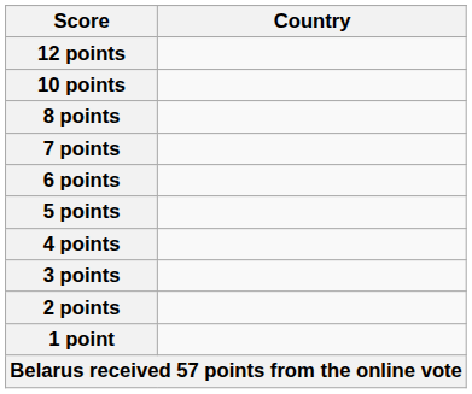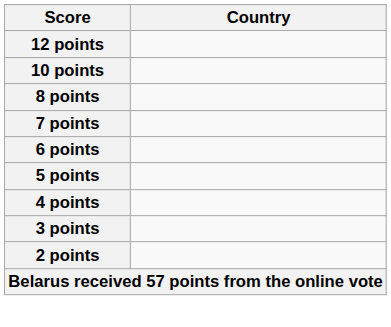 <table class="wikitable">
 <tr>
 </tr>
 <tr>
 <th scope="col" width="33%">Score</th>
 <th scope="col">Country</th>
 </tr>
 <tr>
 <th scope="row">12 points</th>
 <td></td>
 </tr>
 <tr>
 <th scope="row">10 points</th>
 <td></td>
 </tr>
 <tr>
 <th scope="row">8 points</th>
 <td></td>
 </tr>
 <tr>
 <th scope="row">7 points</th>
 <td></td>
 </tr>
 <tr>
 <th scope="row">6 points</th>
 <td></td>
 </tr>
 <tr>
 <th scope="row">5 points</th>
 <td></td>
 </tr>
 <tr>
 <th scope="row">4 points</th>
 <td></td>
 </tr>
 <tr>
 <th scope="row">3 points</th>
 <td></td>
 </tr>
 <tr>
 <th scope="row">2 points</th>
 <td></td>
 </tr>
 <tr>
-<th scope="row">1 point</th>
-<td></td>
-</tr>
-<tr>
 <th colspan="2">Belarus received 57 points from the online vote</th>
 </tr>
 </table>
